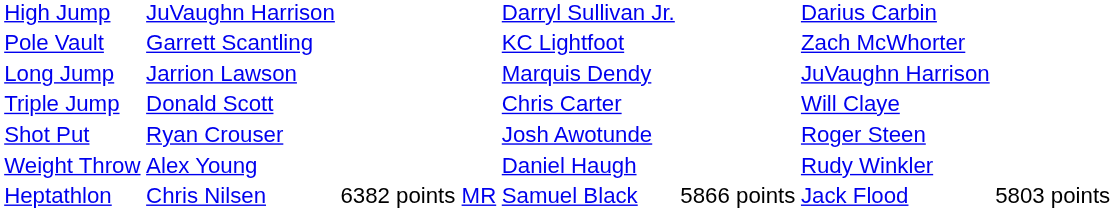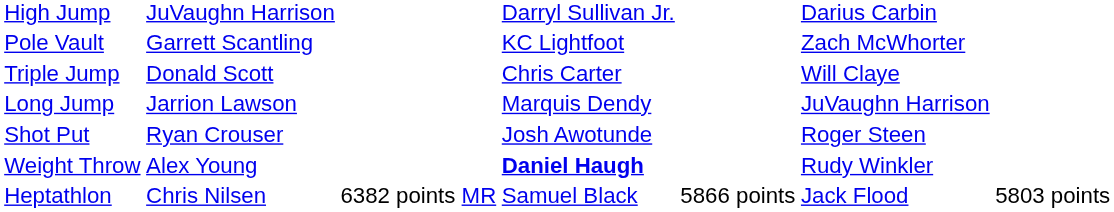 <table>
 <tr>
 <td><a href='#'>High Jump</a></td>
 <td><a href='#'>JuVaughn Harrison</a></td>
 <td></td>
 <td><a href='#'>Darryl Sullivan Jr.</a></td>
 <td></td>
 <td><a href='#'>Darius Carbin</a></td>
 <td></td>
 </tr>
 <tr>
 <td><a href='#'>Pole Vault</a></td>
 <td><a href='#'>Garrett Scantling</a></td>
 <td></td>
 <td><a href='#'>KC Lightfoot</a></td>
 <td></td>
 <td><a href='#'>Zach McWhorter</a></td>
 <td></td>
 </tr>
 <tr>
+<td><a href='#'>Triple Jump</a></td>
+<td><a href='#'>Donald Scott</a></td>
+<td></td>
+<td><a href='#'>Chris Carter</a></td>
+<td></td>
+<td><a href='#'>Will Claye</a></td>
+<td></td>
+</tr>
+<tr>
 <td><a href='#'>Long Jump</a></td>
 <td><a href='#'>Jarrion Lawson</a></td>
 <td></td>
 <td><a href='#'>Marquis Dendy</a></td>
 <td></td>
 <td><a href='#'>JuVaughn Harrison</a></td>
-<td></td>
-</tr>
-<tr>
-<td><a href='#'>Triple Jump</a></td>
-<td><a href='#'>Donald Scott</a></td>
-<td></td>
-<td><a href='#'>Chris Carter</a></td>
-<td></td>
-<td><a href='#'>Will Claye</a></td>
 <td></td>
 </tr>
 <tr>
 <td><a href='#'>Shot Put</a></td>
 <td><a href='#'>Ryan Crouser</a></td>
 <td></td>
 <td><a href='#'>Josh Awotunde</a></td>
 <td></td>
 <td><a href='#'>Roger Steen</a></td>
 <td></td>
 </tr>
 <tr>
 <td><a href='#'>Weight Throw</a></td>
 <td><a href='#'>Alex Young</a></td>
 <td></td>
-<td><a href='#'>Daniel Haugh</a></td>
+<td><strong><a href='#'>Daniel Haugh</a></strong></td>
 <td></td>
 <td><a href='#'>Rudy Winkler</a></td>
 <td></td>
 </tr>
 <tr>
 <td><a href='#'>Heptathlon</a></td>
 <td><a href='#'>Chris Nilsen</a></td>
 <td>6382 points <a href='#'>MR</a></td>
 <td><a href='#'>Samuel Black</a></td>
 <td>5866 points</td>
 <td><a href='#'>Jack Flood</a></td>
 <td>5803 points</td>
 </tr>
 </table>
